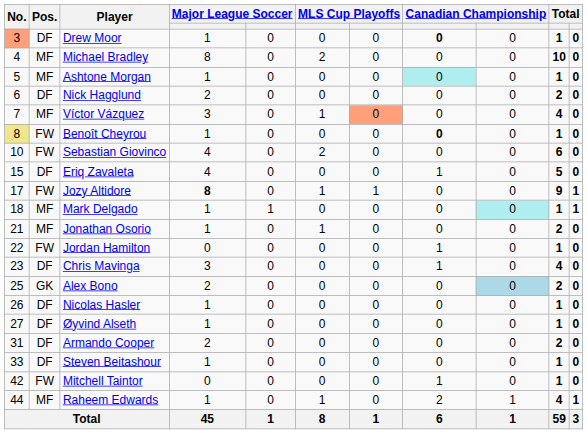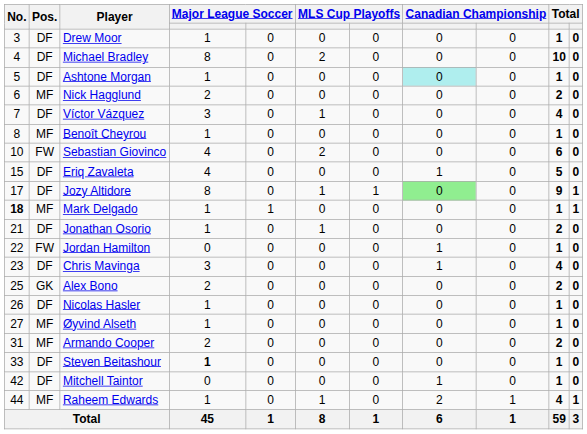 <table class="wikitable sortable" style="text-align: center;">
 <tr>
 <th rowspan="2">No.</th>
 <th rowspan="2">Pos.</th>
 <th rowspan="2">Player</th>
 <th colspan="2"><a href='#'>Major League Soccer</a></th>
 <th colspan="2"><a href='#'>MLS Cup Playoffs</a></th>
 <th colspan="2"><a href='#'>Canadian Championship</a></th>
 <th colspan="2"><strong>Total</strong></th>
 </tr>
 <tr>
 <th></th>
 <th></th>
 <th></th>
 <th></th>
 <th></th>
 <th></th>
 <th></th>
 <th></th>
 </tr>
 <tr>
-<td style="background: lightsalmon;">3</td>
+<td>3</td>
 <td>DF</td>
 <td align=left> <a href='#'>Drew Moor</a></td>
 <td>1</td>
 <td>0</td>
 <td>0</td>
 <td>0</td>
-<td><strong>0</strong></td>
+<td>0</td>
 <td>0</td>
 <td><strong>1</strong></td>
 <td><strong>0</strong></td>
 </tr>
 <tr>
 <td>4</td>
-<td>MF</td>
+<td>DF</td>
 <td align=left> <a href='#'>Michael Bradley</a></td>
 <td>8</td>
 <td>0</td>
 <td>2</td>
 <td>0</td>
 <td>0</td>
 <td>0</td>
 <td><strong>10</strong></td>
 <td><strong>0</strong></td>
 </tr>
 <tr>
 <td>5</td>
-<td>MF</td>
+<td>DF</td>
 <td align=left> <a href='#'>Ashtone Morgan</a></td>
 <td>1</td>
 <td>0</td>
 <td>0</td>
 <td>0</td>
 <td style="background: paleturquoise;">0</td>
 <td>0</td>
 <td><strong>1</strong></td>
 <td><strong>0</strong></td>
 </tr>
 <tr>
 <td>6</td>
-<td>DF</td>
+<td>MF</td>
 <td align=left> <a href='#'>Nick Hagglund</a></td>
 <td>2</td>
 <td>0</td>
 <td>0</td>
 <td>0</td>
 <td>0</td>
 <td>0</td>
 <td><strong>2</strong></td>
 <td><strong>0</strong></td>
 </tr>
 <tr>
 <td>7</td>
-<td>MF</td>
+<td>DF</td>
 <td align=left> <a href='#'>Víctor Vázquez</a></td>
 <td>3</td>
 <td>0</td>
 <td>1</td>
-<td style="background: lightsalmon;">0</td>
+<td>0</td>
 <td>0</td>
 <td>0</td>
 <td><strong>4</strong></td>
 <td><strong>0</strong></td>
 </tr>
 <tr>
-<td style="background: khaki;">8</td>
-<td>FW</td>
+<td>8</td>
+<td>MF</td>
 <td align=left> <a href='#'>Benoît Cheyrou</a></td>
 <td>1</td>
 <td>0</td>
 <td>0</td>
 <td>0</td>
-<td><strong>0</strong></td>
+<td>0</td>
 <td>0</td>
 <td><strong>1</strong></td>
 <td><strong>0</strong></td>
 </tr>
 <tr>
 <td>10</td>
 <td>FW</td>
 <td align=left> <a href='#'>Sebastian Giovinco</a></td>
 <td>4</td>
 <td>0</td>
 <td>2</td>
 <td>0</td>
 <td>0</td>
 <td>0</td>
 <td><strong>6</strong></td>
 <td><strong>0</strong></td>
 </tr>
 <tr>
 <td>15</td>
 <td>DF</td>
 <td align=left> <a href='#'>Eriq Zavaleta</a></td>
 <td>4</td>
 <td>0</td>
 <td>0</td>
 <td>0</td>
 <td>1</td>
 <td>0</td>
 <td><strong>5</strong></td>
 <td><strong>0</strong></td>
 </tr>
 <tr>
 <td>17</td>
-<td>FW</td>
+<td>DF</td>
 <td align=left> <a href='#'>Jozy Altidore</a></td>
-<td><strong>8</strong></td>
+<td>8</td>
 <td>0</td>
 <td>1</td>
 <td>1</td>
-<td>0</td>
+<td style="background: lightgreen;">0</td>
 <td>0</td>
 <td><strong>9</strong></td>
 <td><strong>1</strong></td>
 </tr>
 <tr>
-<td>18</td>
+<td><strong>18</strong></td>
 <td>MF</td>
 <td align=left> <a href='#'>Mark Delgado</a></td>
 <td>1</td>
 <td>1</td>
 <td>0</td>
 <td>0</td>
 <td>0</td>
-<td style="background: paleturquoise;">0</td>
+<td>0</td>
 <td><strong>1</strong></td>
 <td><strong>1</strong></td>
 </tr>
 <tr>
 <td>21</td>
-<td>MF</td>
+<td>DF</td>
 <td align=left> <a href='#'>Jonathan Osorio</a></td>
 <td>1</td>
 <td>0</td>
 <td>1</td>
 <td>0</td>
 <td>0</td>
 <td>0</td>
 <td><strong>2</strong></td>
 <td><strong>0</strong></td>
 </tr>
 <tr>
 <td>22</td>
 <td>FW</td>
 <td align=left> <a href='#'>Jordan Hamilton</a></td>
 <td>0</td>
 <td>0</td>
 <td>0</td>
 <td>0</td>
 <td>1</td>
 <td>0</td>
 <td><strong>1</strong></td>
 <td><strong>0</strong></td>
 </tr>
 <tr>
 <td>23</td>
 <td>DF</td>
 <td align=left> <a href='#'>Chris Mavinga</a></td>
 <td>3</td>
 <td>0</td>
 <td>0</td>
 <td>0</td>
 <td>1</td>
 <td>0</td>
 <td><strong>4</strong></td>
 <td><strong>0</strong></td>
 </tr>
 <tr>
 <td>25</td>
 <td>GK</td>
 <td align=left> <a href='#'>Alex Bono</a></td>
 <td>2</td>
 <td>0</td>
 <td>0</td>
 <td>0</td>
 <td>0</td>
-<td style="background: lightblue;">0</td>
+<td>0</td>
 <td><strong>2</strong></td>
 <td><strong>0</strong></td>
 </tr>
 <tr>
 <td>26</td>
 <td>DF</td>
 <td align=left> <a href='#'>Nicolas Hasler</a></td>
 <td>1</td>
 <td>0</td>
 <td>0</td>
 <td>0</td>
 <td>0</td>
 <td>0</td>
 <td><strong>1</strong></td>
 <td><strong>0</strong></td>
 </tr>
 <tr>
 <td>27</td>
-<td>DF</td>
+<td>MF</td>
 <td align=left> <a href='#'>Øyvind Alseth</a></td>
 <td>1</td>
 <td>0</td>
 <td>0</td>
 <td>0</td>
 <td>0</td>
 <td>0</td>
 <td><strong>1</strong></td>
 <td><strong>0</strong></td>
 </tr>
 <tr>
 <td>31</td>
-<td>DF</td>
+<td>MF</td>
 <td align=left> <a href='#'>Armando Cooper</a></td>
 <td>2</td>
 <td>0</td>
 <td>0</td>
 <td>0</td>
 <td>0</td>
 <td>0</td>
 <td><strong>2</strong></td>
 <td><strong>0</strong></td>
 </tr>
 <tr>
 <td>33</td>
 <td>DF</td>
 <td align=left> <a href='#'>Steven Beitashour</a></td>
-<td>1</td>
+<td><strong>1</strong></td>
 <td>0</td>
 <td>0</td>
 <td>0</td>
 <td>0</td>
 <td>0</td>
 <td><strong>1</strong></td>
 <td><strong>0</strong></td>
 </tr>
 <tr>
 <td>42</td>
-<td>FW</td>
+<td>DF</td>
 <td align=left> <a href='#'>Mitchell Taintor</a></td>
 <td>0</td>
 <td>0</td>
 <td>0</td>
 <td>0</td>
 <td>1</td>
 <td>0</td>
 <td><strong>1</strong></td>
 <td><strong>0</strong></td>
 </tr>
 <tr>
 <td>44</td>
 <td>MF</td>
 <td align=left> <a href='#'>Raheem Edwards</a></td>
 <td>1</td>
 <td>0</td>
 <td>1</td>
 <td>0</td>
 <td>2</td>
 <td>1</td>
 <td><strong>4</strong></td>
 <td><strong>1</strong></td>
 </tr>
 <tr>
 <th colspan=3>Total</th>
 <th>45</th>
 <th>1</th>
 <th>8</th>
 <th>1</th>
 <th>6</th>
 <th>1</th>
 <th>59</th>
 <th>3</th>
 </tr>
 </table>
